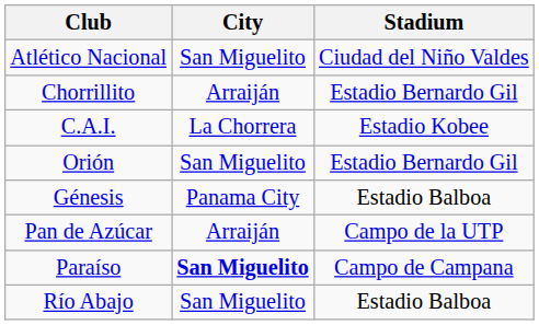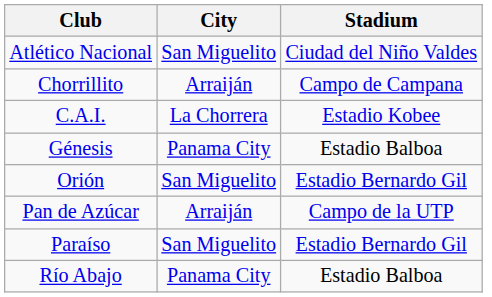 <table class="wikitable" style="text-align: center;">
 <tr>
 <th>Club</th>
 <th>City</th>
 <th>Stadium</th>
 </tr>
 <tr>
 <td><a href='#'>Atlético Nacional</a></td>
 <td><a href='#'>San Miguelito</a></td>
 <td><a href='#'>Ciudad del Niño Valdes</a></td>
 </tr>
 <tr>
 <td><a href='#'>Chorrillito</a></td>
 <td><a href='#'>Arraiján</a></td>
-<td><a href='#'>Estadio Bernardo Gil</a></td>
+<td><a href='#'>Campo de Campana</a></td>
 </tr>
 <tr>
 <td><a href='#'>C.A.I.</a></td>
 <td><a href='#'>La Chorrera</a></td>
 <td><a href='#'>Estadio Kobee</a></td>
 </tr>
 <tr>
+<td><a href='#'>Génesis</a></td>
+<td><a href='#'>Panama City</a></td>
+<td>Estadio Balboa</td>
+</tr>
+<tr>
 <td><a href='#'>Orión</a></td>
 <td><a href='#'>San Miguelito</a></td>
 <td><a href='#'>Estadio Bernardo Gil</a></td>
-</tr>
-<tr>
-<td><a href='#'>Génesis</a></td>
-<td><a href='#'>Panama City</a></td>
-<td>Estadio Balboa</td>
 </tr>
 <tr>
 <td><a href='#'>Pan de Azúcar</a></td>
 <td><a href='#'>Arraiján</a></td>
 <td><a href='#'>Campo de la UTP</a></td>
 </tr>
 <tr>
 <td><a href='#'>Paraíso</a></td>
-<td><strong><a href='#'>San Miguelito</a></strong></td>
-<td><a href='#'>Campo de Campana</a></td>
+<td><a href='#'>San Miguelito</a></td>
+<td><a href='#'>Estadio Bernardo Gil</a></td>
 </tr>
 <tr>
 <td><a href='#'>Río Abajo</a></td>
-<td><a href='#'>San Miguelito</a></td>
+<td><a href='#'>Panama City</a></td>
 <td>Estadio Balboa</td>
 </tr>
 </table>
